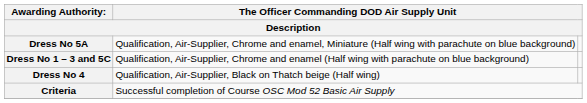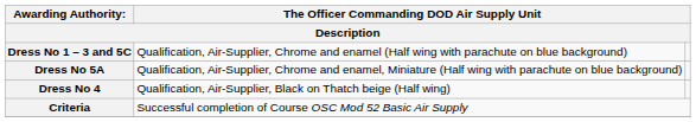 <table class=wikitable style="text-align: left;">
 <tr>
 <th><strong>Awarding Authority</strong>:</th>
 <th colspan="2">The Officer Commanding DOD Air Supply Unit</th>
 </tr>
 <tr>
 <th colspan="3">Description</th>
 </tr>
 <tr>
-<th>Dress No 5A</th>
-<td>Qualification, Air-Supplier, Chrome and enamel, Miniature (Half wing with parachute on blue background)</td>
+<th>Dress No 1 – 3 and 5C</th>
+<td>Qualification, Air-Supplier, Chrome and enamel (Half wing with parachute on blue background)</td>
 <td></td>
 </tr>
 <tr>
-<th>Dress No 1 – 3 and 5C</th>
-<td>Qualification, Air-Supplier, Chrome and enamel (Half wing with parachute on blue background)</td>
+<th>Dress No 5A</th>
+<td>Qualification, Air-Supplier, Chrome and enamel, Miniature (Half wing with parachute on blue background)</td>
 <td></td>
 </tr>
 <tr>
 <th>Dress No 4</th>
 <td>Qualification, Air-Supplier, Black on Thatch beige (Half wing)</td>
 <td></td>
 </tr>
 <tr>
 <th>Criteria</th>
 <td colspan="2">Successful completion of Course <em>OSC Mod 52 Basic Air Supply</em></td>
 </tr>
 <tr>
 </tr>
 </table>
